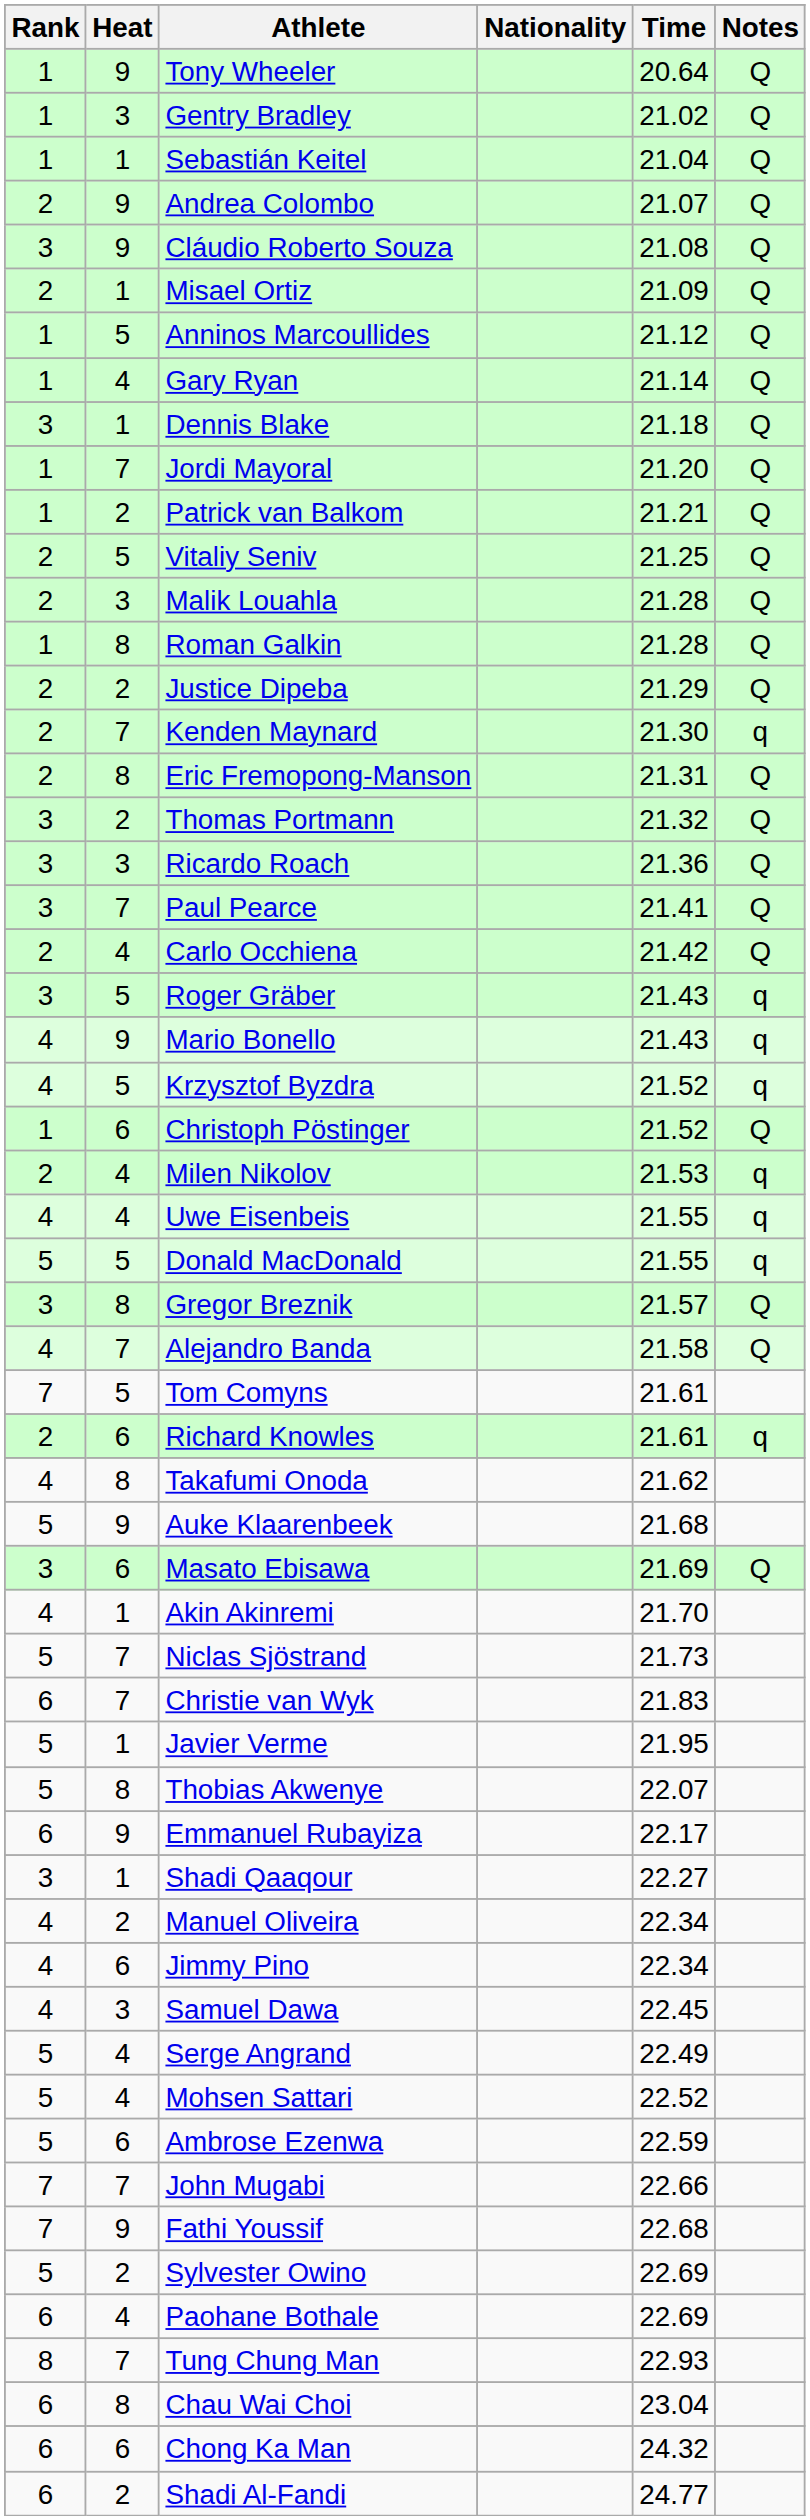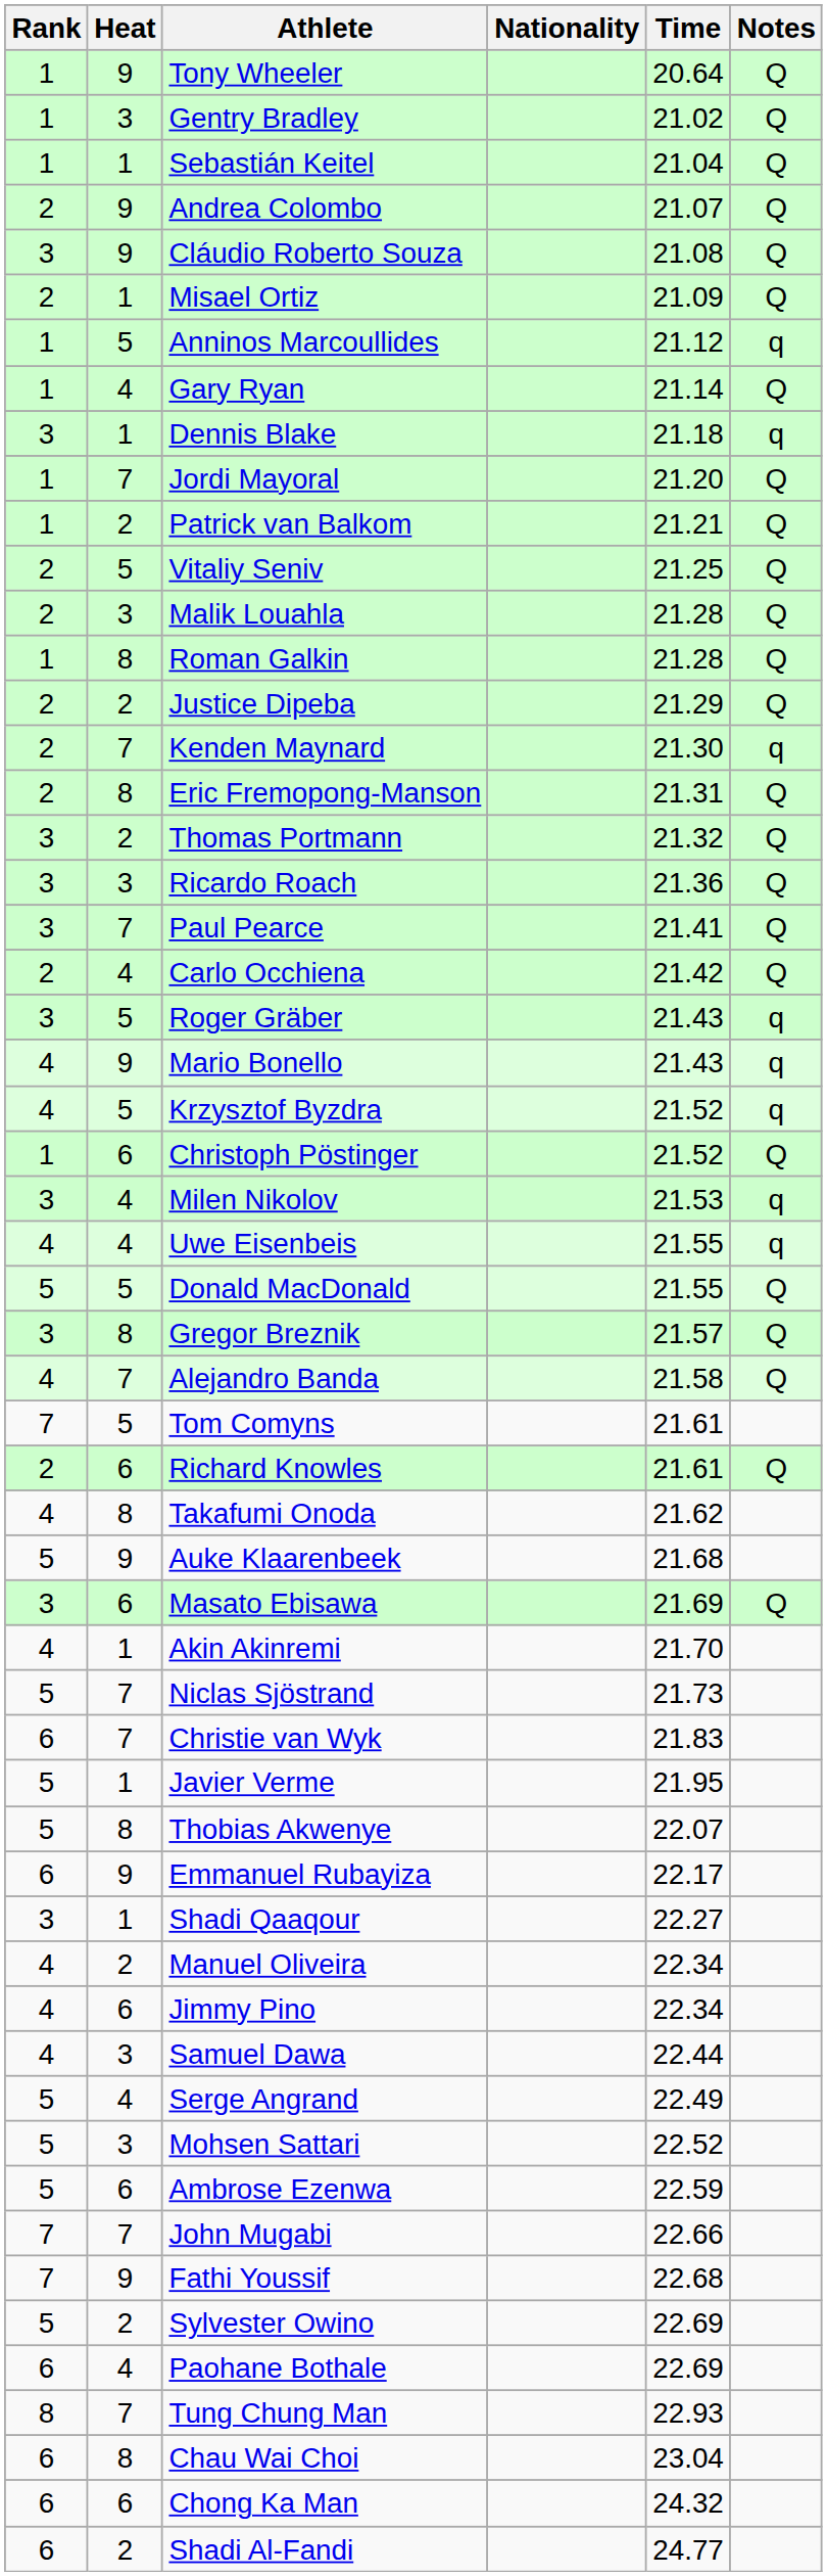 <table class="wikitable sortable" style="text-align:center;font-size:95%">
 <tr>
 <th>Rank</th>
 <th>Heat</th>
 <th>Athlete</th>
 <th>Nationality</th>
 <th>Time</th>
 <th>Notes</th>
 </tr>
 <tr bgcolor=ccffcc>
 <td>1</td>
 <td>9</td>
 <td align="left"><a href='#'>Tony Wheeler</a></td>
 <td align=left></td>
 <td>20.64</td>
 <td>Q</td>
 </tr>
 <tr bgcolor=ccffcc>
 <td>1</td>
 <td>3</td>
 <td align="left"><a href='#'>Gentry Bradley</a></td>
 <td align=left></td>
 <td>21.02</td>
 <td>Q</td>
 </tr>
 <tr bgcolor=ccffcc>
 <td>1</td>
 <td>1</td>
 <td align="left"><a href='#'>Sebastián Keitel</a></td>
 <td align=left></td>
 <td>21.04</td>
 <td>Q</td>
 </tr>
 <tr bgcolor=ccffcc>
 <td>2</td>
 <td>9</td>
 <td align="left"><a href='#'>Andrea Colombo</a></td>
 <td align=left></td>
 <td>21.07</td>
 <td>Q</td>
 </tr>
 <tr bgcolor=ccffcc>
 <td>3</td>
 <td>9</td>
 <td align="left"><a href='#'>Cláudio Roberto Souza</a></td>
 <td align=left></td>
 <td>21.08</td>
 <td>Q</td>
 </tr>
 <tr bgcolor=ccffcc>
 <td>2</td>
 <td>1</td>
 <td align="left"><a href='#'>Misael Ortiz</a></td>
 <td align=left></td>
 <td>21.09</td>
 <td>Q</td>
 </tr>
 <tr bgcolor=ccffcc>
 <td>1</td>
 <td>5</td>
 <td align="left"><a href='#'>Anninos Marcoullides</a></td>
 <td align=left></td>
 <td>21.12</td>
-<td>Q</td>
+<td>q</td>
 </tr>
 <tr bgcolor=ccffcc>
 <td>1</td>
 <td>4</td>
 <td align="left"><a href='#'>Gary Ryan</a></td>
 <td align=left></td>
 <td>21.14</td>
 <td>Q</td>
 </tr>
 <tr bgcolor=ccffcc>
 <td>3</td>
 <td>1</td>
 <td align="left"><a href='#'>Dennis Blake</a></td>
 <td align=left></td>
 <td>21.18</td>
-<td>Q</td>
+<td>q</td>
 </tr>
 <tr bgcolor=ccffcc>
 <td>1</td>
 <td>7</td>
 <td align="left"><a href='#'>Jordi Mayoral</a></td>
 <td align=left></td>
 <td>21.20</td>
 <td>Q</td>
 </tr>
 <tr bgcolor=ccffcc>
 <td>1</td>
 <td>2</td>
 <td align="left"><a href='#'>Patrick van Balkom</a></td>
 <td align=left></td>
 <td>21.21</td>
 <td>Q</td>
 </tr>
 <tr bgcolor=ccffcc>
 <td>2</td>
 <td>5</td>
 <td align="left"><a href='#'>Vitaliy Seniv</a></td>
 <td align=left></td>
 <td>21.25</td>
 <td>Q</td>
 </tr>
 <tr bgcolor=ccffcc>
 <td>2</td>
 <td>3</td>
 <td align="left"><a href='#'>Malik Louahla</a></td>
 <td align=left></td>
 <td>21.28</td>
 <td>Q</td>
 </tr>
 <tr bgcolor=ccffcc>
 <td>1</td>
 <td>8</td>
 <td align="left"><a href='#'>Roman Galkin</a></td>
 <td align=left></td>
 <td>21.28</td>
 <td>Q</td>
 </tr>
 <tr bgcolor=ccffcc>
 <td>2</td>
 <td>2</td>
 <td align="left"><a href='#'>Justice Dipeba</a></td>
 <td align=left></td>
 <td>21.29</td>
 <td>Q</td>
 </tr>
 <tr bgcolor=ccffcc>
 <td>2</td>
 <td>7</td>
 <td align="left"><a href='#'>Kenden Maynard</a></td>
 <td align=left></td>
 <td>21.30</td>
 <td>q</td>
 </tr>
 <tr bgcolor=ccffcc>
 <td>2</td>
 <td>8</td>
 <td align=left><a href='#'>Eric Fremopong-Manson</a></td>
 <td align=left></td>
 <td>21.31</td>
 <td>Q</td>
 </tr>
 <tr bgcolor=ccffcc>
 <td>3</td>
 <td>2</td>
 <td align="left"><a href='#'>Thomas Portmann</a></td>
 <td align=left></td>
 <td>21.32</td>
 <td>Q</td>
 </tr>
 <tr bgcolor=ccffcc>
 <td>3</td>
 <td>3</td>
 <td align="left"><a href='#'>Ricardo Roach</a></td>
 <td align=left></td>
 <td>21.36</td>
 <td>Q</td>
 </tr>
 <tr bgcolor=ccffcc>
 <td>3</td>
 <td>7</td>
 <td align="left"><a href='#'>Paul Pearce</a></td>
 <td align=left></td>
 <td>21.41</td>
 <td>Q</td>
 </tr>
 <tr bgcolor=ccffcc>
 <td>2</td>
 <td>4</td>
 <td align="left"><a href='#'>Carlo Occhiena</a></td>
 <td align=left></td>
 <td>21.42</td>
 <td>Q</td>
 </tr>
 <tr bgcolor=ccffcc>
 <td>3</td>
 <td>5</td>
 <td align="left"><a href='#'>Roger Gräber</a></td>
 <td align=left></td>
 <td>21.43</td>
 <td>q</td>
 </tr>
 <tr bgcolor=ddffdd>
 <td>4</td>
 <td>9</td>
 <td align="left"><a href='#'>Mario Bonello</a></td>
 <td align=left></td>
 <td>21.43</td>
 <td>q</td>
 </tr>
 <tr bgcolor=ddffdd>
 <td>4</td>
 <td>5</td>
 <td align="left"><a href='#'>Krzysztof Byzdra</a></td>
 <td align=left></td>
 <td>21.52</td>
 <td>q</td>
 </tr>
 <tr bgcolor=ccffcc>
 <td>1</td>
 <td>6</td>
 <td align="left"><a href='#'>Christoph Pöstinger</a></td>
 <td align=left></td>
 <td>21.52</td>
 <td>Q</td>
 </tr>
 <tr bgcolor=ccffcc>
-<td>2</td>
+<td>3</td>
 <td>4</td>
 <td align="left"><a href='#'>Milen Nikolov</a></td>
 <td align=left></td>
 <td>21.53</td>
 <td>q</td>
 </tr>
 <tr bgcolor=ddffdd>
 <td>4</td>
 <td>4</td>
 <td align="left"><a href='#'>Uwe Eisenbeis</a></td>
 <td align=left></td>
 <td>21.55</td>
 <td>q</td>
 </tr>
 <tr bgcolor=ddffdd>
 <td>5</td>
 <td>5</td>
 <td align="left"><a href='#'>Donald MacDonald</a></td>
 <td align=left></td>
 <td>21.55</td>
-<td>q</td>
+<td>Q</td>
 </tr>
 <tr bgcolor=ccffcc>
 <td>3</td>
 <td>8</td>
 <td align=left><a href='#'>Gregor Breznik</a></td>
 <td align=left></td>
 <td>21.57</td>
 <td>Q</td>
 </tr>
 <tr bgcolor=ddffdd>
 <td>4</td>
 <td>7</td>
 <td align="left"><a href='#'>Alejandro Banda</a></td>
 <td align=left></td>
 <td>21.58</td>
 <td>Q</td>
 </tr>
 <tr>
 <td>7</td>
 <td>5</td>
 <td align="left"><a href='#'>Tom Comyns</a></td>
 <td align=left></td>
 <td>21.61</td>
 <td></td>
 </tr>
 <tr bgcolor=ccffcc>
 <td>2</td>
 <td>6</td>
 <td align="left"><a href='#'>Richard Knowles</a></td>
 <td align=left></td>
 <td>21.61</td>
-<td>q</td>
+<td>Q</td>
 </tr>
 <tr>
 <td>4</td>
 <td>8</td>
 <td align="left"><a href='#'>Takafumi Onoda</a></td>
 <td align=left></td>
 <td>21.62</td>
 <td></td>
 </tr>
 <tr>
 <td>5</td>
 <td>9</td>
 <td align="left"><a href='#'>Auke Klaarenbeek</a></td>
 <td align=left></td>
 <td>21.68</td>
 <td></td>
 </tr>
 <tr bgcolor=ccffcc>
 <td>3</td>
 <td>6</td>
 <td align="left"><a href='#'>Masato Ebisawa</a></td>
 <td align=left></td>
 <td>21.69</td>
 <td>Q</td>
 </tr>
 <tr>
 <td>4</td>
 <td>1</td>
 <td align="left"><a href='#'>Akin Akinremi</a></td>
 <td align=left></td>
 <td>21.70</td>
 <td></td>
 </tr>
 <tr>
 <td>5</td>
 <td>7</td>
 <td align="left"><a href='#'>Niclas Sjöstrand</a></td>
 <td align=left></td>
 <td>21.73</td>
 <td></td>
 </tr>
 <tr>
 <td>6</td>
 <td>7</td>
 <td align="left"><a href='#'>Christie van Wyk</a></td>
 <td align=left></td>
 <td>21.83</td>
 <td></td>
 </tr>
 <tr>
 <td>5</td>
 <td>1</td>
 <td align="left"><a href='#'>Javier Verme</a></td>
 <td align=left></td>
 <td>21.95</td>
 <td></td>
 </tr>
 <tr>
 <td>5</td>
 <td>8</td>
 <td align="left"><a href='#'>Thobias Akwenye</a></td>
 <td align=left></td>
 <td>22.07</td>
 <td></td>
 </tr>
 <tr>
 <td>6</td>
 <td>9</td>
 <td align="left"><a href='#'>Emmanuel Rubayiza</a></td>
 <td align=left></td>
 <td>22.17</td>
 <td></td>
 </tr>
 <tr>
 <td>3</td>
 <td>1</td>
 <td align="left"><a href='#'>Shadi Qaaqour</a></td>
 <td align=left></td>
 <td>22.27</td>
 <td></td>
 </tr>
 <tr>
 <td>4</td>
 <td>2</td>
 <td align="left"><a href='#'>Manuel Oliveira</a></td>
 <td align=left></td>
 <td>22.34</td>
 <td></td>
 </tr>
 <tr>
 <td>4</td>
 <td>6</td>
 <td align="left"><a href='#'>Jimmy Pino</a></td>
 <td align=left></td>
 <td>22.34</td>
 <td></td>
 </tr>
 <tr>
 <td>4</td>
 <td>3</td>
 <td align="left"><a href='#'>Samuel Dawa</a></td>
 <td align=left></td>
-<td>22.45</td>
+<td>22.44</td>
 <td></td>
 </tr>
 <tr>
 <td>5</td>
 <td>4</td>
 <td align="left"><a href='#'>Serge Angrand</a></td>
 <td align=left></td>
 <td>22.49</td>
 <td></td>
 </tr>
 <tr>
 <td>5</td>
-<td>4</td>
+<td>3</td>
 <td align="left"><a href='#'>Mohsen Sattari</a></td>
 <td align=left></td>
 <td>22.52</td>
 <td></td>
 </tr>
 <tr>
 <td>5</td>
 <td>6</td>
 <td align="left"><a href='#'>Ambrose Ezenwa</a></td>
 <td align=left></td>
 <td>22.59</td>
 <td></td>
 </tr>
 <tr>
 <td>7</td>
 <td>7</td>
 <td align="left"><a href='#'>John Mugabi</a></td>
 <td align=left></td>
 <td>22.66</td>
 <td></td>
 </tr>
 <tr>
 <td>7</td>
 <td>9</td>
 <td align="left"><a href='#'>Fathi Youssif</a></td>
 <td align=left></td>
 <td>22.68</td>
 <td></td>
 </tr>
 <tr>
 <td>5</td>
 <td>2</td>
 <td align="left"><a href='#'>Sylvester Owino</a></td>
 <td align=left></td>
 <td>22.69</td>
 <td></td>
 </tr>
 <tr>
 <td>6</td>
 <td>4</td>
 <td align="left"><a href='#'>Paohane Bothale</a></td>
 <td align=left></td>
 <td>22.69</td>
 <td></td>
 </tr>
 <tr>
 <td>8</td>
 <td>7</td>
 <td align="left"><a href='#'>Tung Chung Man</a></td>
 <td align=left></td>
 <td>22.93</td>
 <td></td>
 </tr>
 <tr>
 <td>6</td>
 <td>8</td>
 <td align="left"><a href='#'>Chau Wai Choi</a></td>
 <td align=left></td>
 <td>23.04</td>
 <td></td>
 </tr>
 <tr>
 <td>6</td>
 <td>6</td>
 <td align="left"><a href='#'>Chong Ka Man</a></td>
 <td align=left></td>
 <td>24.32</td>
 <td></td>
 </tr>
 <tr>
 <td>6</td>
 <td>2</td>
 <td align="left"><a href='#'>Shadi Al-Fandi</a></td>
 <td align=left></td>
 <td>24.77</td>
 <td></td>
 </tr>
 </table>
